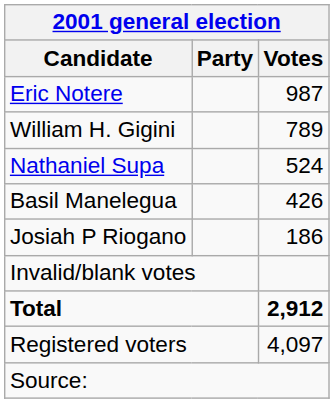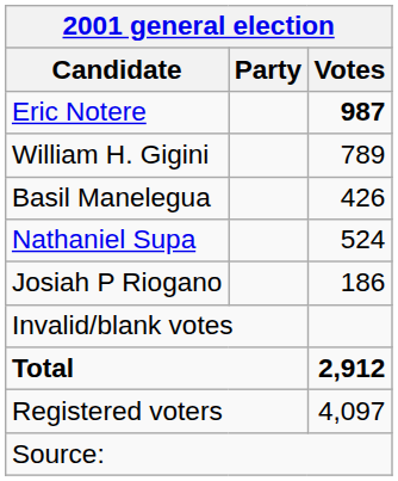 <table class=wikitable style=text-align:left>
 <tr>
 <th colspan=3><a href='#'>2001 general election</a></th>
 </tr>
 <tr>
 <th>Candidate</th>
 <th>Party</th>
 <th>Votes</th>
 </tr>
 <tr>
 <td><a href='#'>Eric Notere</a></td>
 <td></td>
-<td align=right>987</td>
+<td align=right><strong>987</strong></td>
 </tr>
 <tr>
 <td>William H. Gigini</td>
 <td></td>
 <td align=right>789</td>
 </tr>
 <tr>
+<td>Basil Manelegua</td>
+<td></td>
+<td align=right>426</td>
+</tr>
+<tr>
 <td><a href='#'>Nathaniel Supa</a></td>
 <td></td>
 <td align=right>524</td>
-</tr>
-<tr>
-<td>Basil Manelegua</td>
-<td></td>
-<td align=right>426</td>
 </tr>
 <tr>
 <td>Josiah P Riogano</td>
 <td></td>
 <td align=right>186</td>
 </tr>
 <tr>
 <td colspan=2>Invalid/blank votes</td>
 <td></td>
 </tr>
 <tr>
 <td colspan=2><strong>Total</strong></td>
 <td align=right><strong>2,912</strong></td>
 </tr>
 <tr>
 <td colspan=2>Registered voters</td>
 <td align=right>4,097</td>
 </tr>
 <tr>
 <td colspan=3>Source: </td>
 </tr>
 </table>
